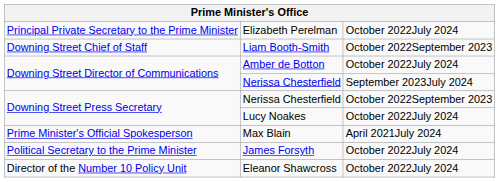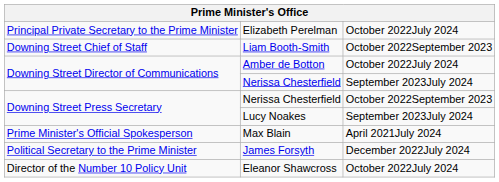 <table class="wikitable">
 <tr>
 <th colspan="3">Prime Minister's Office</th>
 </tr>
 <tr>
 <td><a href='#'>Principal Private Secretary to the Prime Minister</a></td>
 <td>Elizabeth Perelman</td>
 <td>October 2022July 2024</td>
 </tr>
 <tr>
 <td><a href='#'>Downing Street Chief of Staff</a></td>
 <td><a href='#'>Liam Booth-Smith</a></td>
 <td>October 2022September 2023</td>
 </tr>
 <tr>
 <td rowspan="2"><a href='#'>Downing Street Director of Communications</a></td>
 <td><a href='#'>Amber de Botton</a></td>
 <td>October 2022July 2024</td>
 </tr>
 <tr>
 <td><a href='#'>Nerissa Chesterfield</a></td>
 <td>September 2023July 2024</td>
 </tr>
 <tr>
 <td rowspan=2><a href='#'>Downing Street Press Secretary</a></td>
 <td>Nerissa Chesterfield</td>
 <td>October 2022September 2023</td>
 </tr>
 <tr>
 <td>Lucy Noakes</td>
-<td>October 2022July 2024</td>
+<td>September 2023July 2024</td>
 </tr>
 <tr>
 <td><a href='#'>Prime Minister's Official Spokesperson</a></td>
 <td>Max Blain</td>
 <td>April 2021July 2024</td>
 </tr>
 <tr>
 <td><a href='#'>Political Secretary to the Prime Minister</a></td>
 <td><a href='#'>James Forsyth</a></td>
-<td>October 2022July 2024</td>
+<td>December 2022July 2024</td>
 </tr>
 <tr>
 <td>Director of the <a href='#'>Number 10 Policy Unit</a></td>
 <td>Eleanor Shawcross</td>
 <td>October 2022July 2024</td>
 </tr>
 </table>
